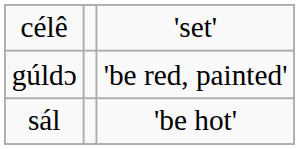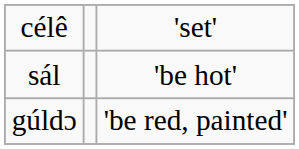 <table class="wikitable">
 <tr align=center>
 <td>célê</td>
 <td></td>
 <td>'set'</td>
 </tr>
 <tr align=center>
+<td>sál</td>
+<td></td>
+<td>'be hot'</td>
+</tr>
+<tr align=center>
 <td>gúldɔ</td>
 <td></td>
 <td>'be red, painted'</td>
 </tr>
-<tr align=center>
-<td>sál</td>
-<td></td>
-<td>'be hot'</td>
-</tr>
 </table>
